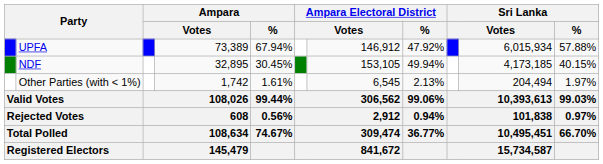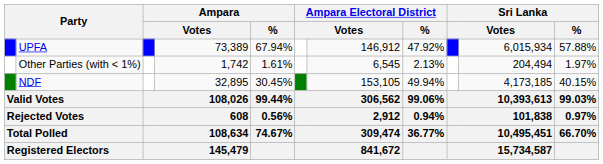 <table class="wikitable">
 <tr>
 <th colspan="2" width="144px"rowspan="2">Party</th>
 <th colspan="3" width="216px">Ampara</th>
 <th colspan="3" width="216px"><a href='#'>Ampara Electoral District</a></th>
 <th colspan="3" width="216px">Sri Lanka</th>
 </tr>
 <tr>
 <th colspan="2" width="144px">Votes</th>
 <th>%</th>
 <th colspan="2" width="144px">Votes</th>
 <th>%</th>
 <th colspan="2" width="144px">Votes</th>
 <th>%</th>
 </tr>
 <tr>
 <td style="background-color:blue;" width="10px"></td>
 <td style="text-align:left;"><a href='#'>UPFA</a></td>
 <td style="background-color:blue;" width="10px"></td>
 <td style="text-align:right;">73,389</td>
 <td style="text-align:right;">67.94%</td>
 <td style="background-color:white;" width="10px"></td>
 <td style="text-align:right;">146,912</td>
 <td style="text-align:right;">47.92%</td>
 <td style="background-color:blue;" width="10px"></td>
 <td style="text-align:right;">6,015,934</td>
 <td style="text-align:right;">57.88%</td>
 </tr>
 <tr>
+<td style="background-color:white;" width="10px"></td>
+<td style="text-align:left;">Other Parties (with < 1%)</td>
+<td style="background-color:white;" width="10px"></td>
+<td style="text-align:right;">1,742</td>
+<td style="text-align:right;">1.61%</td>
+<td style="background-color:white;" width="10px"></td>
+<td style="text-align:right;">6,545</td>
+<td style="text-align:right;">2.13%</td>
+<td style="background-color:white;" width="10px"></td>
+<td style="text-align:right;">204,494</td>
+<td style="text-align:right;">1.97%</td>
+</tr>
+<tr>
 <td style="background-color:green;" width="10px"></td>
 <td style="text-align:left;"><a href='#'>NDF</a></td>
 <td style="background-color:white;" width="10px"></td>
 <td style="text-align:right;">32,895</td>
 <td style="text-align:right;">30.45%</td>
 <td style="background-color:green;" width="10px"></td>
 <td style="text-align:right;">153,105</td>
 <td style="text-align:right;">49.94%</td>
 <td style="background-color:white;" width="10px"></td>
 <td style="text-align:right;">4,173,185</td>
 <td style="text-align:right;">40.15%</td>
-</tr>
-<tr>
-<td style="background-color:white;" width="10px"></td>
-<td style="text-align:left;">Other Parties (with < 1%)</td>
-<td style="background-color:white;" width="10px"></td>
-<td style="text-align:right;">1,742</td>
-<td style="text-align:right;">1.61%</td>
-<td style="background-color:white;" width="10px"></td>
-<td style="text-align:right;">6,545</td>
-<td style="text-align:right;">2.13%</td>
-<td style="background-color:white;" width="10px"></td>
-<td style="text-align:right;">204,494</td>
-<td style="text-align:right;">1.97%</td>
 </tr>
 <tr>
 <th colspan="2" width="144px"style="text-align:left;">Valid Votes</th>
 <th style="text-align:right;"colspan="2" width="144px">108,026</th>
 <th style="text-align:right;">99.44%</th>
 <th style="text-align:right;"colspan="2" width="144px">306,562</th>
 <th style="text-align:right;">99.06%</th>
 <th style="text-align:right;"colspan="2" width="144px">10,393,613</th>
 <th style="text-align:right;">99.03%</th>
 </tr>
 <tr>
 <th colspan="2" width="144px"style="text-align:left;">Rejected Votes</th>
 <th style="text-align:right;"colspan="2" width="144px">608</th>
 <th style="text-align:right;">0.56%</th>
 <th style="text-align:right;"colspan="2" width="144px">2,912</th>
 <th style="text-align:right;">0.94%</th>
 <th style="text-align:right;"colspan="2" width="144px">101,838</th>
 <th style="text-align:right;">0.97%</th>
 </tr>
 <tr>
 <th colspan="2" width="144px"style="text-align:left;">Total Polled</th>
 <th style="text-align:right;"colspan="2" width="144px">108,634</th>
 <th style="text-align:right;">74.67%</th>
 <th style="text-align:right;"colspan="2" width="144px">309,474</th>
 <th style="text-align:right;">36.77%</th>
 <th style="text-align:right;"colspan="2" width="144px">10,495,451</th>
 <th style="text-align:right;">66.70%</th>
 </tr>
 <tr>
 <th colspan="2" width="144px"style="text-align:left;">Registered Electors</th>
 <th style="text-align:right;"colspan="2" width="144px">145,479</th>
 <th></th>
 <th style="text-align:right;"colspan="2" width="144px">841,672</th>
 <th></th>
 <th style="text-align:right;"colspan="2" width="144px">15,734,587</th>
 <th></th>
 </tr>
 </table>
